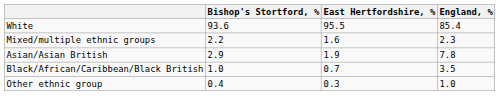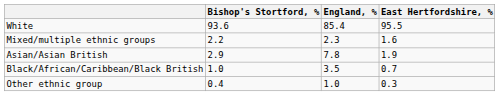 <table class="wikitable">
 <tr>
 <th></th>
 <th>Bishop's Stortford, %</th>
+<th>England, %</th>
 <th>East Hertfordshire, %</th>
-<th>England, %</th>
 </tr>
 <tr>
 <td>White</td>
 <td>93.6</td>
+<td>85.4</td>
 <td>95.5</td>
-<td>85.4</td>
 </tr>
 <tr>
 <td>Mixed/multiple ethnic groups</td>
 <td>2.2</td>
+<td>2.3</td>
 <td>1.6</td>
-<td>2.3</td>
 </tr>
 <tr>
 <td>Asian/Asian British</td>
 <td>2.9</td>
+<td>7.8</td>
 <td>1.9</td>
-<td>7.8</td>
 </tr>
 <tr>
 <td>Black/African/Caribbean/Black British</td>
 <td>1.0</td>
+<td>3.5</td>
 <td>0.7</td>
-<td>3.5</td>
 </tr>
 <tr>
 <td>Other ethnic group</td>
 <td>0.4</td>
+<td>1.0</td>
 <td>0.3</td>
-<td>1.0</td>
 </tr>
 </table>
